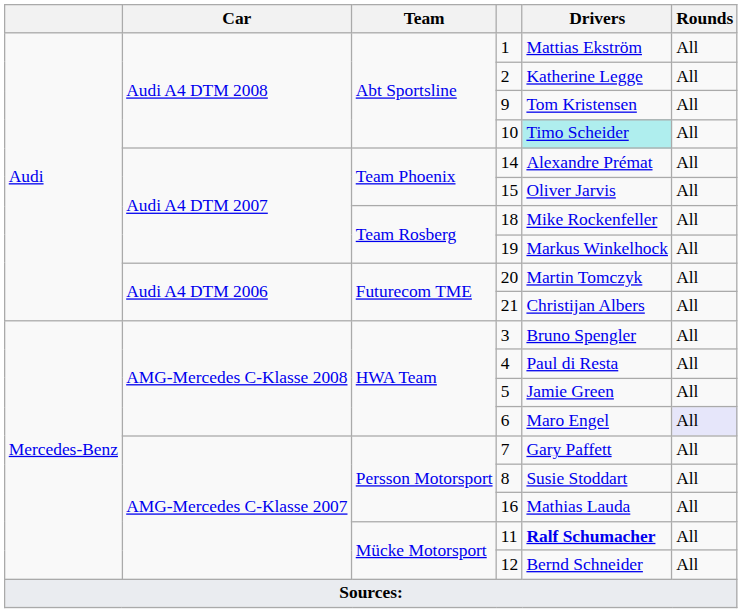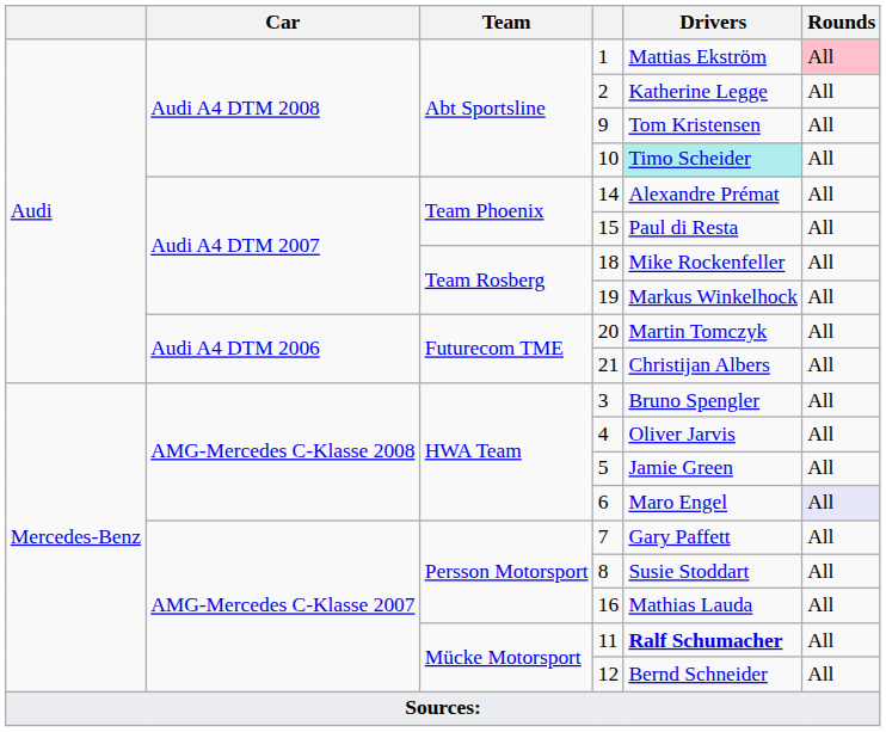 <table class="wikitable sortable" style="font-size: 85%">
 <tr>
 <th></th>
 <th>Car</th>
 <th>Team</th>
 <th></th>
 <th>Drivers</th>
 <th>Rounds</th>
 </tr>
 <tr>
 <td rowspan="10"><a href='#'>Audi</a></td>
 <td rowspan="4"><a href='#'>Audi A4 DTM 2008</a></td>
 <td rowspan="4"><a href='#'>Abt Sportsline</a></td>
 <td>1</td>
 <td> <a href='#'>Mattias Ekström</a></td>
-<td>All</td>
+<td style="background: pink;">All</td>
 </tr>
 <tr>
 <td>2</td>
 <td> <a href='#'>Katherine Legge</a></td>
 <td>All</td>
 </tr>
 <tr>
 <td>9</td>
 <td> <a href='#'>Tom Kristensen</a></td>
 <td>All</td>
 </tr>
 <tr>
 <td>10</td>
 <td style="background: paleturquoise;"> <a href='#'>Timo Scheider</a></td>
 <td>All</td>
 </tr>
 <tr>
 <td rowspan="4"><a href='#'>Audi A4 DTM 2007</a></td>
 <td rowspan="2"><a href='#'>Team Phoenix</a></td>
 <td>14</td>
 <td> <a href='#'>Alexandre Prémat</a></td>
 <td>All</td>
 </tr>
 <tr>
 <td>15</td>
-<td> <a href='#'>Oliver Jarvis</a></td>
+<td> <a href='#'>Paul di Resta</a></td>
 <td>All</td>
 </tr>
 <tr>
 <td rowspan="2"><a href='#'>Team Rosberg</a></td>
 <td>18</td>
 <td> <a href='#'>Mike Rockenfeller</a></td>
 <td>All</td>
 </tr>
 <tr>
 <td>19</td>
 <td> <a href='#'>Markus Winkelhock</a></td>
 <td>All</td>
 </tr>
 <tr>
 <td rowspan="2"><a href='#'>Audi A4 DTM 2006</a></td>
 <td rowspan="2"><a href='#'>Futurecom TME</a></td>
 <td>20</td>
 <td> <a href='#'>Martin Tomczyk</a></td>
 <td>All</td>
 </tr>
 <tr>
 <td>21</td>
 <td> <a href='#'>Christijan Albers</a></td>
 <td>All</td>
 </tr>
 <tr>
 <td rowspan="9"><a href='#'>Mercedes-Benz</a></td>
 <td rowspan="4"><a href='#'>AMG-Mercedes C-Klasse 2008</a></td>
 <td rowspan="4"><a href='#'>HWA Team</a></td>
 <td>3</td>
 <td> <a href='#'>Bruno Spengler</a></td>
 <td>All</td>
 </tr>
 <tr>
 <td>4</td>
-<td> <a href='#'>Paul di Resta</a></td>
+<td> <a href='#'>Oliver Jarvis</a></td>
 <td>All</td>
 </tr>
 <tr>
 <td>5</td>
 <td> <a href='#'>Jamie Green</a></td>
 <td>All</td>
 </tr>
 <tr>
 <td>6</td>
 <td> <a href='#'>Maro Engel</a></td>
 <td style="background: lavender;">All</td>
 </tr>
 <tr>
 <td rowspan="5"><a href='#'>AMG-Mercedes C-Klasse 2007</a></td>
 <td rowspan="3"><a href='#'>Persson Motorsport</a></td>
 <td>7</td>
 <td> <a href='#'>Gary Paffett</a></td>
 <td>All</td>
 </tr>
 <tr>
 <td>8</td>
 <td> <a href='#'>Susie Stoddart</a></td>
 <td>All</td>
 </tr>
 <tr>
 <td>16</td>
 <td> <a href='#'>Mathias Lauda</a></td>
 <td>All</td>
 </tr>
 <tr>
 <td rowspan="2"><a href='#'>Mücke Motorsport</a></td>
 <td>11</td>
 <td><strong> <a href='#'>Ralf Schumacher</a></strong></td>
 <td>All</td>
 </tr>
 <tr>
 <td>12</td>
 <td> <a href='#'>Bernd Schneider</a></td>
 <td>All</td>
 </tr>
 <tr class="sortbottom">
 <td colspan="6" style="background-color:#EAECF0;text-align:center"><strong>Sources:</strong></td>
 </tr>
 </table>
